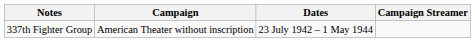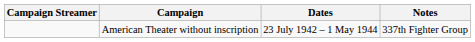 <table class="wikitable">
 <tr style="background:#efefef;">
-<th>Notes</th>
+<th>Campaign Streamer</th>
 <th>Campaign</th>
 <th>Dates</th>
-<th>Campaign Streamer</th>
+<th>Notes</th>
 </tr>
 <tr>
-<td>337th Fighter Group</td>
+<td></td>
 <td>American Theater without inscription</td>
 <td>23 July 1942 – 1 May 1944</td>
-<td></td>
+<td>337th Fighter Group</td>
 </tr>
 </table>
